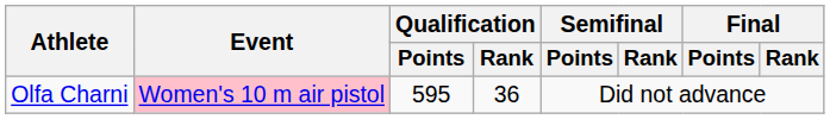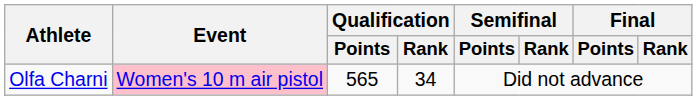 <table class="wikitable" style="font-size:90%">
 <tr>
 <th rowspan="2">Athlete</th>
 <th rowspan="2">Event</th>
 <th colspan=2>Qualification</th>
 <th colspan=2>Semifinal</th>
 <th colspan=2>Final</th>
 </tr>
 <tr style="font-size:95%">
 <th>Points</th>
 <th>Rank</th>
 <th>Points</th>
 <th>Rank</th>
 <th>Points</th>
 <th>Rank</th>
 </tr>
 <tr align=center>
 <td align=left><a href='#'>Olfa Charni</a></td>
 <td align=left style="background: pink;"><a href='#'>Women's 10 m air pistol</a></td>
-<td>595</td>
-<td>36</td>
+<td>565</td>
+<td>34</td>
 <td colspan=4>Did not advance</td>
 </tr>
 </table>
